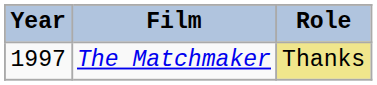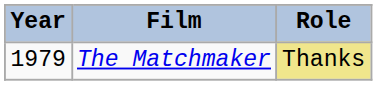 <table class="wikitable" style="font-size:95%;">
 <tr>
 <th style="background:#B0C4DE;">Year</th>
 <th style="background:#B0C4DE;">Film</th>
 <th style="background:#B0C4DE;">Role</th>
 </tr>
 <tr>
-<td>1997</td>
+<td>1979</td>
 <td><em><a href='#'>The Matchmaker</a></em></td>
 <td style="background: khaki;">Thanks</td>
 </tr>
 </table>
